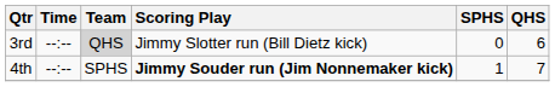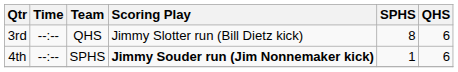 <table class="wikitable">
 <tr>
 <th style="text-align: center;">Qtr</th>
 <th style="text-align: center;">Time</th>
 <th style="text-align: center;">Team</th>
 <th style="text-align: left;">Scoring Play</th>
 <th style="text-align: right;">SPHS</th>
 <th style="text-align: right;">QHS</th>
 </tr>
 <tr>
 <td style="text-align: center;">3rd</td>
 <td style="text-align: center;">--:--</td>
-<td style="background: lightgrey; text-align: center;">QHS</td>
+<td style="text-align: center;">QHS</td>
 <td style="text-align: left;">Jimmy Slotter run (Bill Dietz kick)</td>
-<td style="text-align: right;">0</td>
+<td style="text-align: right;">8</td>
 <td style="text-align: right;">6</td>
 </tr>
 <tr>
 <td style="text-align: center;">4th</td>
 <td style="text-align: center;">--:--</td>
 <td style="text-align: center;">SPHS</td>
 <td style="text-align: left;"><strong>Jimmy Souder run (Jim Nonnemaker kick)</strong></td>
 <td style="text-align: right;">1</td>
-<td style="text-align: right;">7</td>
+<td style="text-align: right;">6</td>
 </tr>
 <tr>
 </tr>
 </table>
